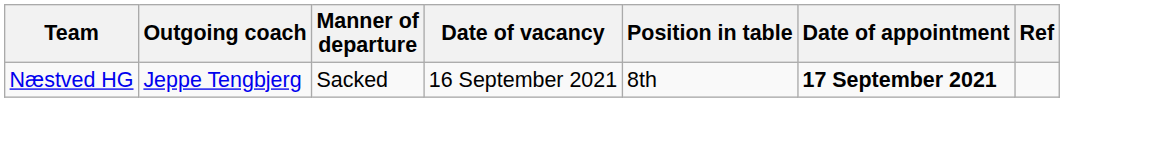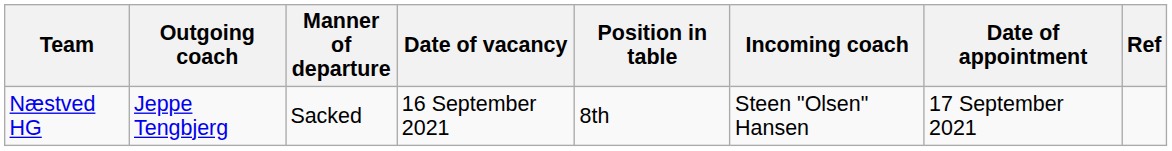 <table class="wikitable sortable">
 <tr>
 <th>Team</th>
 <th>Outgoing coach</th>
 <th>Manner of<br>departure</th>
 <th>Date of vacancy</th>
 <th>Position in table</th>
+<th>Incoming coach</th>
 <th>Date of appointment</th>
 <th>Ref</th>
 </tr>
 <tr>
 <td><a href='#'>Næstved HG</a></td>
 <td> <a href='#'>Jeppe Tengbjerg</a></td>
 <td>Sacked</td>
 <td>16 September 2021</td>
 <td>8th</td>
-<td><strong>17 September 2021</strong></td>
+<td> Steen "Olsen" Hansen</td>
+<td>17 September 2021</td>
 <td></td>
 </tr>
 </table>
